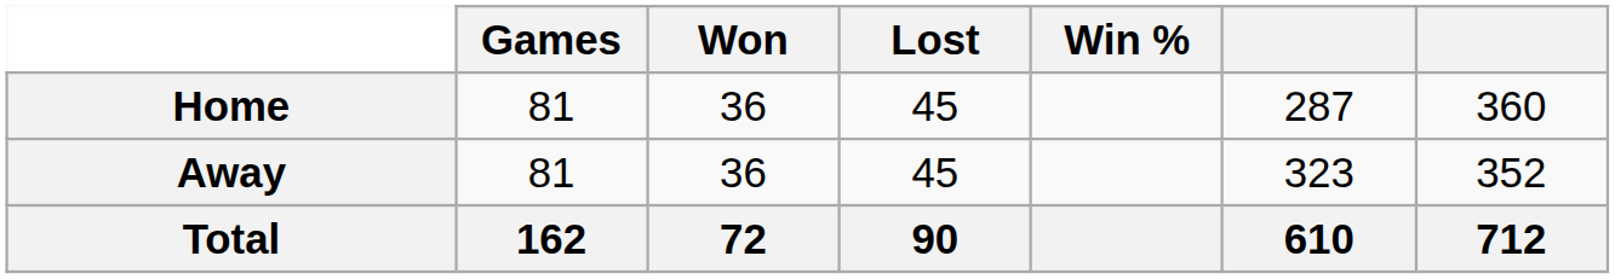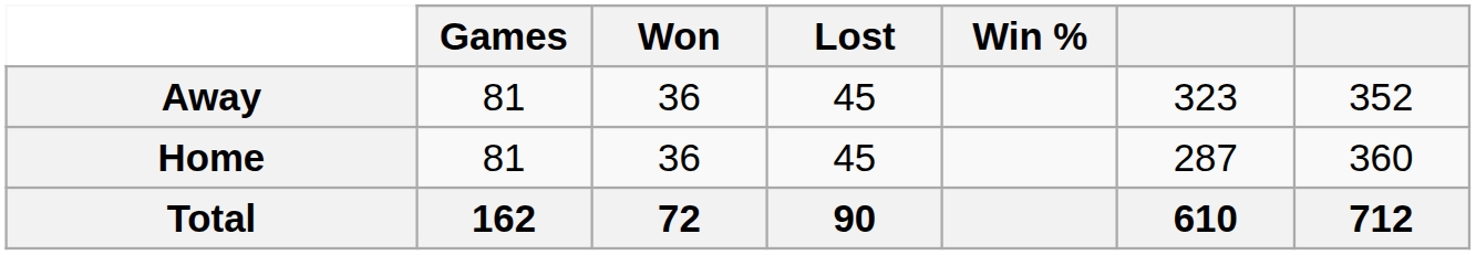 <table class="wikitable" style="font-size:95%; text-align:center; width:38em; border:0;margin: 0.5em auto;">
 <tr>
 <td width="28%" style="background:#fff;border:0;"></td>
 <th width="12%">Games</th>
 <th width="12%">Won</th>
 <th width="12%">Lost</th>
 <th width="12%">Win %</th>
 <th width="12%"></th>
 <th width="12%"></th>
 </tr>
 <tr>
+<th>Away</th>
+<td>81</td>
+<td>36</td>
+<td>45</td>
+<td></td>
+<td>323</td>
+<td>352</td>
+</tr>
+<tr>
 <th>Home</th>
 <td>81</td>
 <td>36</td>
 <td>45</td>
 <td></td>
 <td>287</td>
 <td>360</td>
-</tr>
-<tr>
-<th>Away</th>
-<td>81</td>
-<td>36</td>
-<td>45</td>
-<td></td>
-<td>323</td>
-<td>352</td>
 </tr>
 <tr>
 <th>Total</th>
 <th>162</th>
 <th>72</th>
 <th>90</th>
 <th></th>
 <th>610</th>
 <th>712</th>
 </tr>
 </table>
